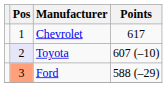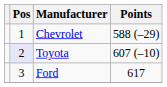 <table class="wikitable" style="font-size: 95%;">
 <tr>
 <th></th>
 <th>Pos</th>
 <th>Manufacturer</th>
 <th>Points</th>
 </tr>
 <tr>
 <td align="left"></td>
 <td style="text-align:center;">1</td>
 <td><a href='#'>Chevrolet</a></td>
-<td style="text-align:center;">617</td>
+<td style="text-align:center;">588 (–29)</td>
 </tr>
 <tr>
 <td align="left"></td>
 <td style="background: lavender; text-align:center;">2</td>
 <td><a href='#'>Toyota</a></td>
 <td style="text-align:center;">607 (–10)</td>
 </tr>
 <tr>
 <td align="left"></td>
-<td style="background: lightsalmon; text-align:center;">3</td>
+<td style="text-align:center;">3</td>
 <td><a href='#'>Ford</a></td>
-<td style="text-align:center;">588 (–29)</td>
+<td style="text-align:center;">617</td>
 </tr>
 <tr class="sortbottom">
 </tr>
 </table>
